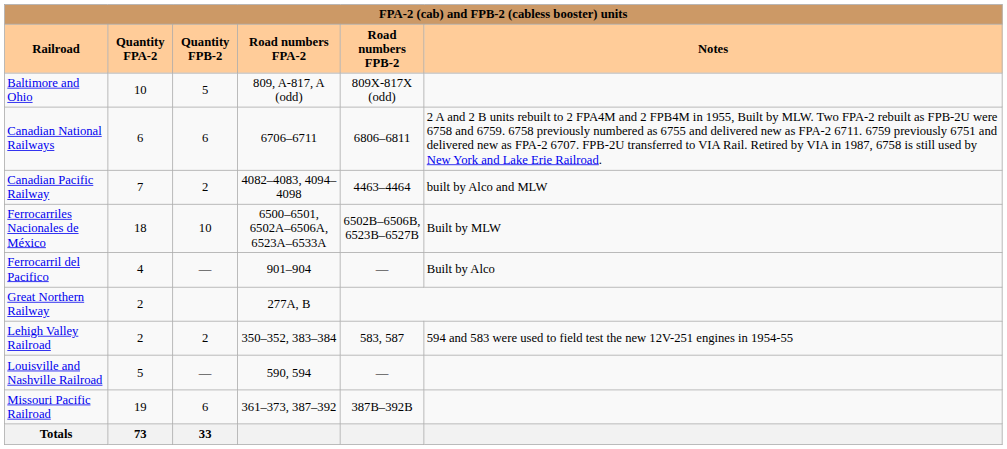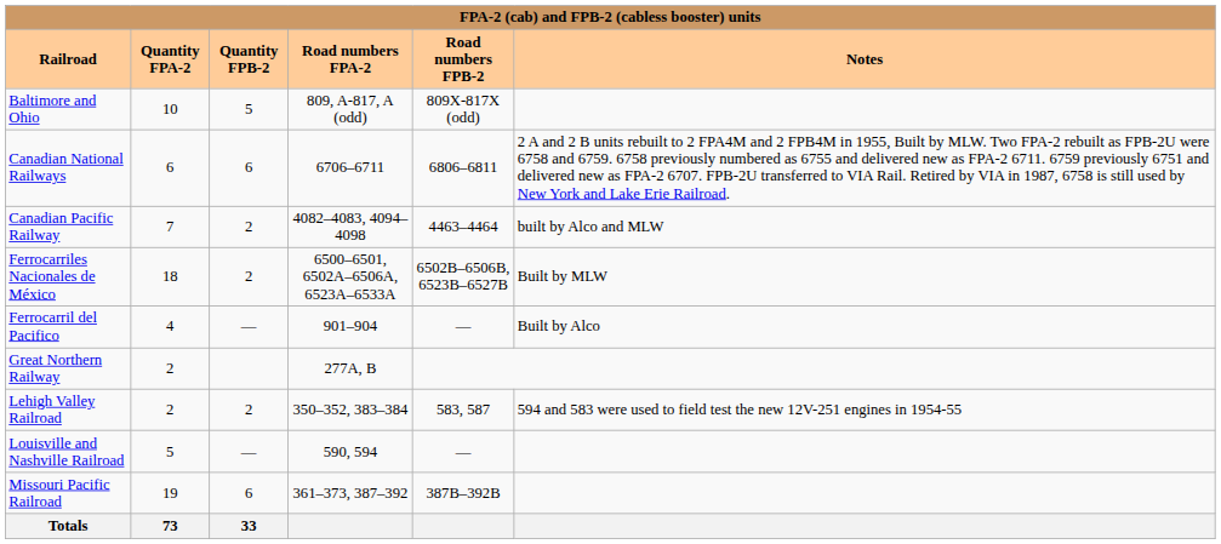 <table class="wikitable collapsible autocollapse" style="width:100%;">
 <tr>
 <th colspan="6" style="background: #cc9966;">FPA-2 (cab) and FPB-2 (cabless booster) units</th>
 </tr>
 <tr>
 <th style="background: #ffcc99;">Railroad</th>
 <th style="background: #ffcc99;">Quantity FPA-2</th>
 <th style="background: #ffcc99;">Quantity FPB-2</th>
 <th style="background: #ffcc99;">Road numbers FPA-2</th>
 <th style="background: #ffcc99;">Road numbers FPB-2</th>
 <th style="background: #ffcc99;">Notes</th>
 </tr>
 <tr>
 <td><a href='#'>Baltimore and Ohio</a></td>
 <td style="text-align:center;">10</td>
 <td style="text-align:center;">5</td>
 <td style="text-align:center;">809, A-817, A (odd)</td>
 <td style="text-align:center;">809X-817X (odd)</td>
 <td></td>
 </tr>
 <tr>
 <td><a href='#'>Canadian National Railways</a></td>
 <td style="text-align:center;">6</td>
 <td style="text-align:center;">6</td>
 <td style="text-align:center;">6706–6711</td>
 <td style="text-align:center;">6806–6811</td>
 <td>2 A and 2 B units rebuilt to 2 FPA4M and 2 FPB4M in 1955,  Built by MLW. Two FPA-2 rebuilt as FPB-2U were 6758 and 6759. 6758 previously numbered as 6755 and delivered new as FPA-2 6711. 6759 previously 6751 and delivered new as FPA-2 6707. FPB-2U transferred to VIA Rail. Retired by VIA in 1987, 6758 is still used by <a href='#'>New York and Lake Erie Railroad</a>.</td>
 </tr>
 <tr>
 <td><a href='#'>Canadian Pacific Railway</a></td>
 <td style="text-align:center;">7</td>
 <td style="text-align:center;">2</td>
 <td style="text-align:center;">4082–4083, 4094–4098</td>
 <td style="text-align:center;">4463–4464</td>
 <td>built by Alco and MLW</td>
 </tr>
 <tr>
 <td><a href='#'>Ferrocarriles Nacionales de México</a></td>
 <td style="text-align:center;">18</td>
-<td style="text-align:center;">10</td>
+<td style="text-align:center;">2</td>
 <td style="text-align:center;">6500–6501, 6502A–6506A, 6523A–6533A</td>
 <td style="text-align:center;">6502B–6506B, 6523B–6527B</td>
 <td>Built by MLW</td>
 </tr>
 <tr>
 <td><a href='#'>Ferrocarril del Pacifico</a></td>
 <td style="text-align:center;">4</td>
 <td style="text-align:center;">—</td>
 <td style="text-align:center;">901–904</td>
 <td style="text-align:center;">—</td>
 <td>Built by Alco</td>
 </tr>
 <tr>
 <td><a href='#'>Great Northern Railway</a></td>
 <td style="text-align:center;">2</td>
 <td></td>
 <td style="text-align:center;">277A, B</td>
 </tr>
 <tr>
 <td><a href='#'>Lehigh Valley Railroad</a></td>
 <td style="text-align:center;">2</td>
 <td style="text-align:center;">2</td>
 <td style="text-align:center;">350–352, 383–384</td>
 <td style="text-align:center;">583, 587</td>
 <td>594 and 583 were used to field test the new 12V-251 engines in 1954-55</td>
 </tr>
 <tr>
 <td><a href='#'>Louisville and Nashville Railroad</a></td>
 <td style="text-align:center;">5</td>
 <td style="text-align:center;">—</td>
 <td style="text-align:center;">590, 594</td>
 <td style="text-align:center;">—</td>
 <td></td>
 </tr>
 <tr>
 <td><a href='#'>Missouri Pacific Railroad</a></td>
 <td style="text-align:center;">19</td>
 <td style="text-align:center;">6</td>
 <td style="text-align:center;">361–373, 387–392</td>
 <td style="text-align:center;">387B–392B</td>
 <td></td>
 </tr>
 <tr>
 <th>Totals</th>
 <th>73</th>
 <th>33</th>
 <th></th>
 <th></th>
 <th></th>
 </tr>
 </table>
